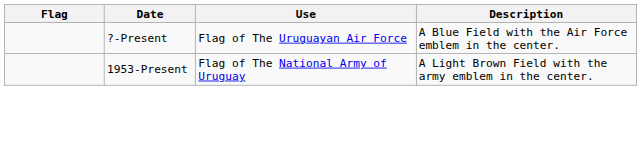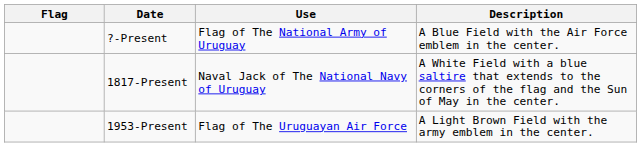 <table class="wikitable">
 <tr>
 <th style="width:110px;">Flag</th>
 <th style="width:100px;">Date</th>
 <th style="width:250px;">Use</th>
 <th style="width:250px;">Description</th>
 </tr>
 <tr>
 <td></td>
 <td>?-Present</td>
-<td>Flag of The <a href='#'>Uruguayan Air Force</a></td>
+<td>Flag of The <a href='#'>National Army of Uruguay</a></td>
 <td>A Blue Field with the Air Force emblem in the center.</td>
 </tr>
 <tr>
 <td></td>
+<td>1817-Present</td>
+<td>Naval Jack of The <a href='#'>National Navy of Uruguay</a></td>
+<td>A White Field with a blue <a href='#'>saltire</a> that extends to the corners of the flag and the Sun of May in the center.</td>
+</tr>
+<tr>
+<td></td>
 <td>1953-Present</td>
-<td>Flag of The <a href='#'>National Army of Uruguay</a></td>
+<td>Flag of The <a href='#'>Uruguayan Air Force</a></td>
 <td>A Light Brown Field with the army emblem in the center.</td>
 </tr>
 </table>
